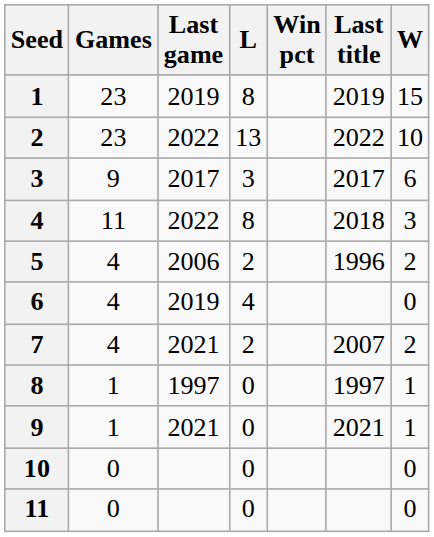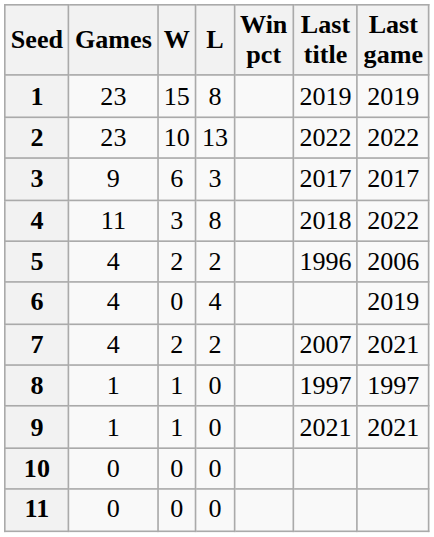 <table class="wikitable sortable sort-under" style="text-align:center;">
 <tr>
 <th>Seed</th>
 <th>Games</th>
-<th>Last<br>game</th>
+<th>W</th>
 <th>L</th>
 <th>Win<br>pct</th>
 <th>Last<br>title</th>
-<th>W</th>
+<th>Last<br>game</th>
 </tr>
 <tr>
 <th>1</th>
 <td>23</td>
-<td>2019</td>
+<td>15</td>
 <td>8</td>
 <td></td>
 <td>2019</td>
-<td>15</td>
+<td>2019</td>
 </tr>
 <tr>
 <th>2</th>
 <td>23</td>
-<td>2022</td>
+<td>10</td>
 <td>13</td>
 <td></td>
 <td>2022</td>
-<td>10</td>
+<td>2022</td>
 </tr>
 <tr>
 <th>3</th>
 <td>9</td>
-<td>2017</td>
+<td>6</td>
 <td>3</td>
 <td></td>
 <td>2017</td>
-<td>6</td>
+<td>2017</td>
 </tr>
 <tr>
 <th>4</th>
 <td>11</td>
-<td>2022</td>
+<td>3</td>
 <td>8</td>
 <td></td>
 <td>2018</td>
-<td>3</td>
+<td>2022</td>
 </tr>
 <tr>
 <th>5</th>
 <td>4</td>
-<td>2006</td>
+<td>2</td>
 <td>2</td>
 <td></td>
 <td>1996</td>
-<td>2</td>
+<td>2006</td>
 </tr>
 <tr>
 <th>6</th>
 <td>4</td>
-<td>2019</td>
+<td>0</td>
 <td>4</td>
 <td></td>
 <td></td>
-<td>0</td>
+<td>2019</td>
 </tr>
 <tr>
 <th>7</th>
 <td>4</td>
-<td>2021</td>
+<td>2</td>
 <td>2</td>
 <td></td>
 <td>2007</td>
-<td>2</td>
+<td>2021</td>
 </tr>
 <tr>
 <th>8</th>
 <td>1</td>
-<td>1997</td>
+<td>1</td>
 <td>0</td>
 <td></td>
 <td>1997</td>
-<td>1</td>
+<td>1997</td>
 </tr>
 <tr>
 <th>9</th>
 <td>1</td>
-<td>2021</td>
+<td>1</td>
 <td>0</td>
 <td></td>
 <td>2021</td>
-<td>1</td>
+<td>2021</td>
 </tr>
 <tr>
 <th>10</th>
 <td>0</td>
-<td></td>
+<td>0</td>
 <td>0</td>
 <td></td>
 <td></td>
-<td>0</td>
+<td></td>
 </tr>
 <tr>
 <th>11</th>
 <td>0</td>
-<td></td>
+<td>0</td>
 <td>0</td>
 <td></td>
 <td></td>
-<td>0</td>
+<td></td>
 </tr>
 </table>
